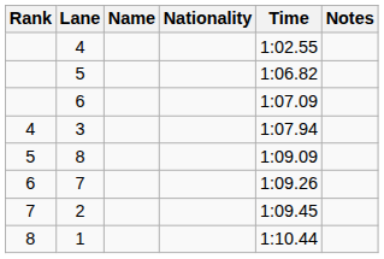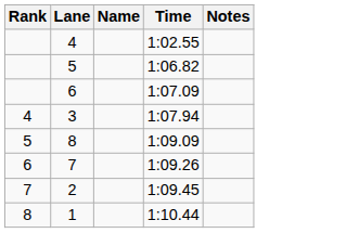 <table class="wikitable sortable" style="text-align:center">
 <tr>
 <th>Rank</th>
 <th>Lane</th>
 <th>Name</th>
-<th>Nationality</th>
 <th>Time</th>
 <th>Notes</th>
 </tr>
 <tr>
 <td></td>
 <td>4</td>
-<td align=left></td>
 <td align=left></td>
 <td>1:02.55</td>
 <td><strong></strong></td>
 </tr>
 <tr>
 <td></td>
 <td>5</td>
 <td align=left></td>
-<td align=left></td>
 <td>1:06.82</td>
 <td></td>
 </tr>
 <tr>
 <td></td>
 <td>6</td>
-<td align=left></td>
 <td align=left></td>
 <td>1:07.09</td>
 <td></td>
 </tr>
 <tr>
 <td>4</td>
 <td>3</td>
 <td align=left></td>
-<td align=left></td>
 <td>1:07.94</td>
 <td></td>
 </tr>
 <tr>
 <td>5</td>
 <td>8</td>
-<td align=left></td>
 <td align=left></td>
 <td>1:09.09</td>
 <td></td>
 </tr>
 <tr>
 <td>6</td>
 <td>7</td>
 <td align=left></td>
-<td align=left></td>
 <td>1:09.26</td>
 <td></td>
 </tr>
 <tr>
 <td>7</td>
 <td>2</td>
-<td align=left></td>
 <td align=left></td>
 <td>1:09.45</td>
 <td></td>
 </tr>
 <tr>
 <td>8</td>
 <td>1</td>
 <td align=left></td>
-<td align=left></td>
 <td>1:10.44</td>
 <td></td>
 </tr>
 </table>
